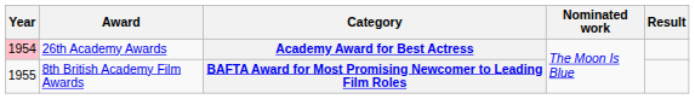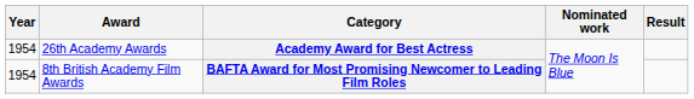 <table class="wikitable sortable plainrowheaders">
 <tr>
 <th scope="col">Year</th>
 <th scope="col">Award</th>
 <th scope="col">Category</th>
 <th scope="col">Nominated work</th>
 <th scope="col" class="wikitable unsortable">Result</th>
 </tr>
 <tr>
-<td style="background: pink;">1954</td>
+<td>1954</td>
 <td><a href='#'>26th Academy Awards</a></td>
 <th scope="row"><a href='#'>Academy Award for Best Actress</a></th>
 <td rowspan="2"><em><a href='#'>The Moon Is Blue</a></em></td>
 <td></td>
 </tr>
 <tr>
-<td>1955</td>
+<td>1954</td>
 <td><a href='#'>8th British Academy Film Awards</a></td>
 <th scope="row"><a href='#'>BAFTA Award for Most Promising Newcomer to Leading Film Roles</a></th>
 <td></td>
 </tr>
 </table>
